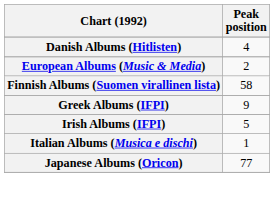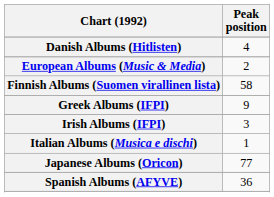 <table class="wikitable sortable plainrowheaders" style="text-align:center">
 <tr>
 <th scope="col">Chart (1992)</th>
 <th scope="col">Peak<br>position</th>
 </tr>
 <tr>
 </tr>
 <tr>
 </tr>
 <tr>
 </tr>
 <tr>
 <th scope="row">Danish Albums (<a href='#'>Hitlisten</a>)</th>
 <td>4</td>
 </tr>
 <tr>
 </tr>
 <tr>
 <th scope="row"><a href='#'>European Albums</a> (<em><a href='#'>Music & Media</a></em>)</th>
 <td>2</td>
 </tr>
 <tr>
 <th scope="row">Finnish Albums (<a href='#'>Suomen virallinen lista</a>)</th>
 <td>58</td>
 </tr>
 <tr>
 </tr>
 <tr>
 <th scope="row">Greek Albums (<a href='#'>IFPI</a>)</th>
 <td>9</td>
 </tr>
 <tr>
 </tr>
 <tr>
 <th scope="row">Irish Albums (<a href='#'>IFPI</a>)</th>
-<td>5</td>
+<td>3</td>
 </tr>
 <tr>
 <th scope="row">Italian Albums (<em><a href='#'>Musica e dischi</a></em>)</th>
 <td>1</td>
 </tr>
 <tr>
 <th scope="row">Japanese Albums (<a href='#'>Oricon</a>)</th>
 <td>77</td>
 </tr>
 <tr>
 </tr>
 <tr>
 </tr>
 <tr>
+<th scope="row">Spanish Albums (<a href='#'>AFYVE</a>)</th>
+<td>36</td>
+</tr>
+<tr>
 </tr>
 <tr>
 </tr>
 <tr>
 </tr>
 <tr>
 </tr>
 </table>
